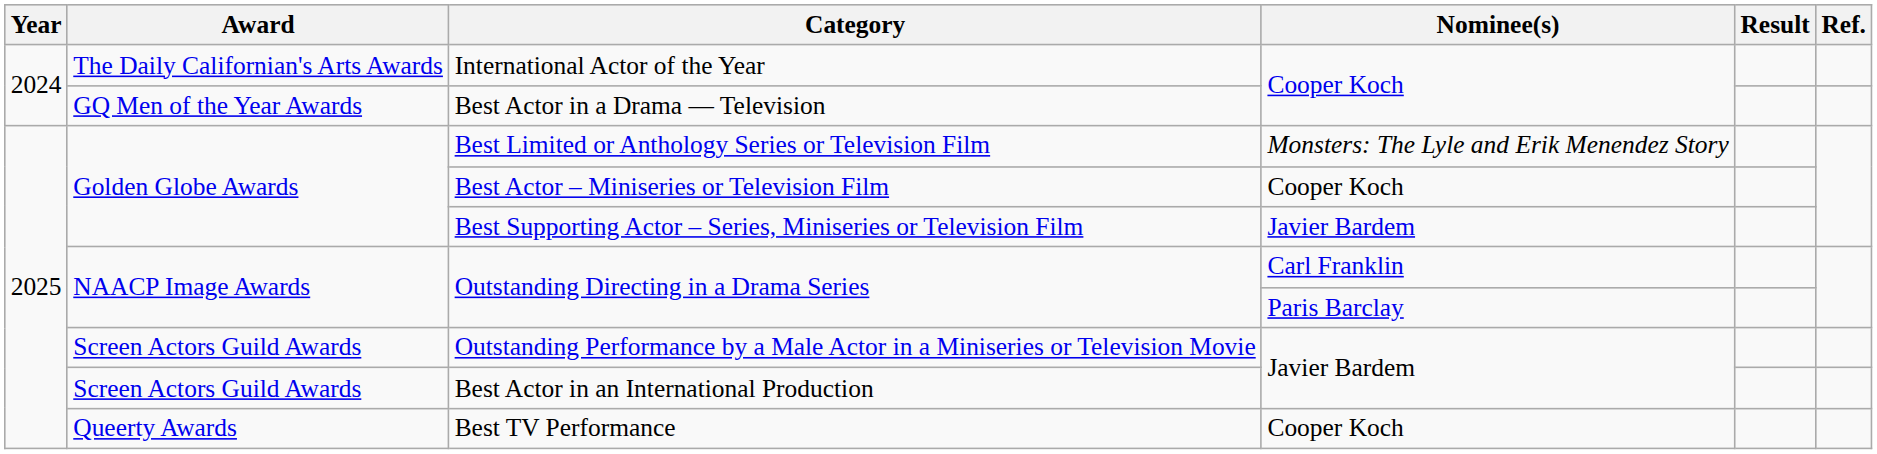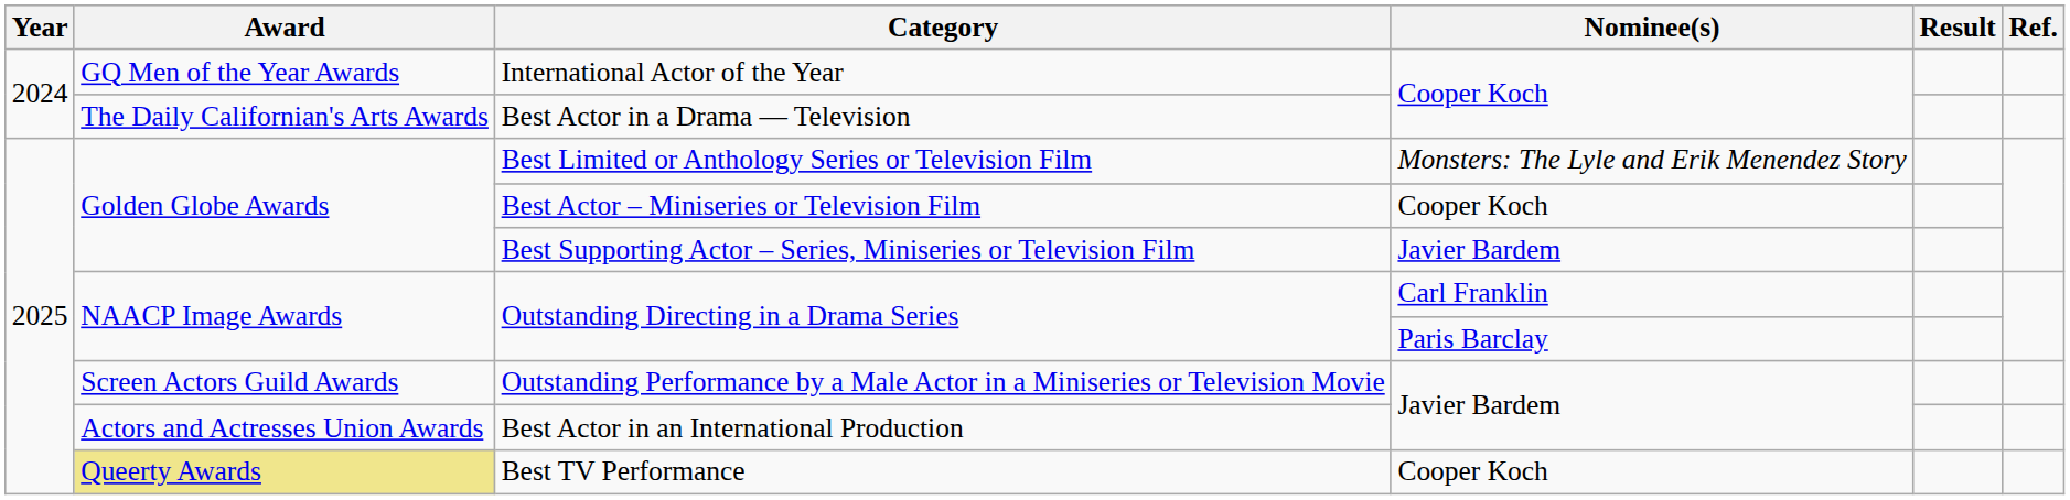 <table class="wikitable plainrowheaders sortable">
 <tr>
 <th>Year</th>
 <th scope="col">Award</th>
 <th scope="col">Category</th>
 <th scope="col">Nominee(s)</th>
 <th scope="col">Result</th>
 <th scope="col">Ref.</th>
 </tr>
 <tr>
 <td rowspan="2">2024</td>
-<td><a href='#'>The Daily Californian's Arts Awards</a></td>
+<td><a href='#'>GQ Men of the Year Awards</a></td>
 <td>International Actor of the Year</td>
 <td rowspan="2"><a href='#'>Cooper Koch</a></td>
 <td></td>
 <td style="text-align:center"></td>
 </tr>
 <tr>
-<td><a href='#'>GQ Men of the Year Awards</a></td>
+<td><a href='#'>The Daily Californian's Arts Awards</a></td>
 <td>Best Actor in a Drama — Television</td>
 <td></td>
 <td style="text-align:center"></td>
 </tr>
 <tr>
 <td rowspan="8">2025</td>
 <td rowspan="3"><a href='#'>Golden Globe Awards</a></td>
 <td><a href='#'>Best Limited or Anthology Series or Television Film</a></td>
 <td><em>Monsters: The Lyle and Erik Menendez Story</em></td>
 <td></td>
 <td rowspan="3" style="text-align:center"></td>
 </tr>
 <tr>
 <td><a href='#'>Best Actor – Miniseries or Television Film</a></td>
 <td>Cooper Koch</td>
 <td></td>
 </tr>
 <tr>
 <td><a href='#'>Best Supporting Actor – Series, Miniseries or Television Film</a></td>
 <td><a href='#'>Javier Bardem</a></td>
 <td></td>
 </tr>
 <tr>
 <td rowspan="2"><a href='#'>NAACP Image Awards</a></td>
 <td rowspan="2"><a href='#'>Outstanding Directing in a Drama Series</a></td>
 <td><a href='#'>Carl Franklin</a></td>
 <td></td>
 <td rowspan="2" style="text-align:center"></td>
 </tr>
 <tr>
 <td><a href='#'>Paris Barclay</a></td>
 <td></td>
 </tr>
 <tr>
 <td><a href='#'>Screen Actors Guild Awards</a></td>
 <td><a href='#'>Outstanding Performance by a Male Actor in a Miniseries or Television Movie</a></td>
 <td rowspan="2">Javier Bardem</td>
 <td></td>
 <td style="text-align:center"></td>
 </tr>
 <tr>
-<td><a href='#'>Screen Actors Guild Awards</a></td>
+<td><a href='#'>Actors and Actresses Union Awards</a></td>
 <td>Best Actor in an International Production</td>
 <td></td>
 <td></td>
 </tr>
 <tr>
-<td><a href='#'>Queerty Awards</a></td>
+<td style="background: khaki;"><a href='#'>Queerty Awards</a></td>
 <td>Best TV Performance</td>
 <td>Cooper Koch</td>
 <td></td>
 <td style="text-align:center"></td>
 </tr>
 </table>
